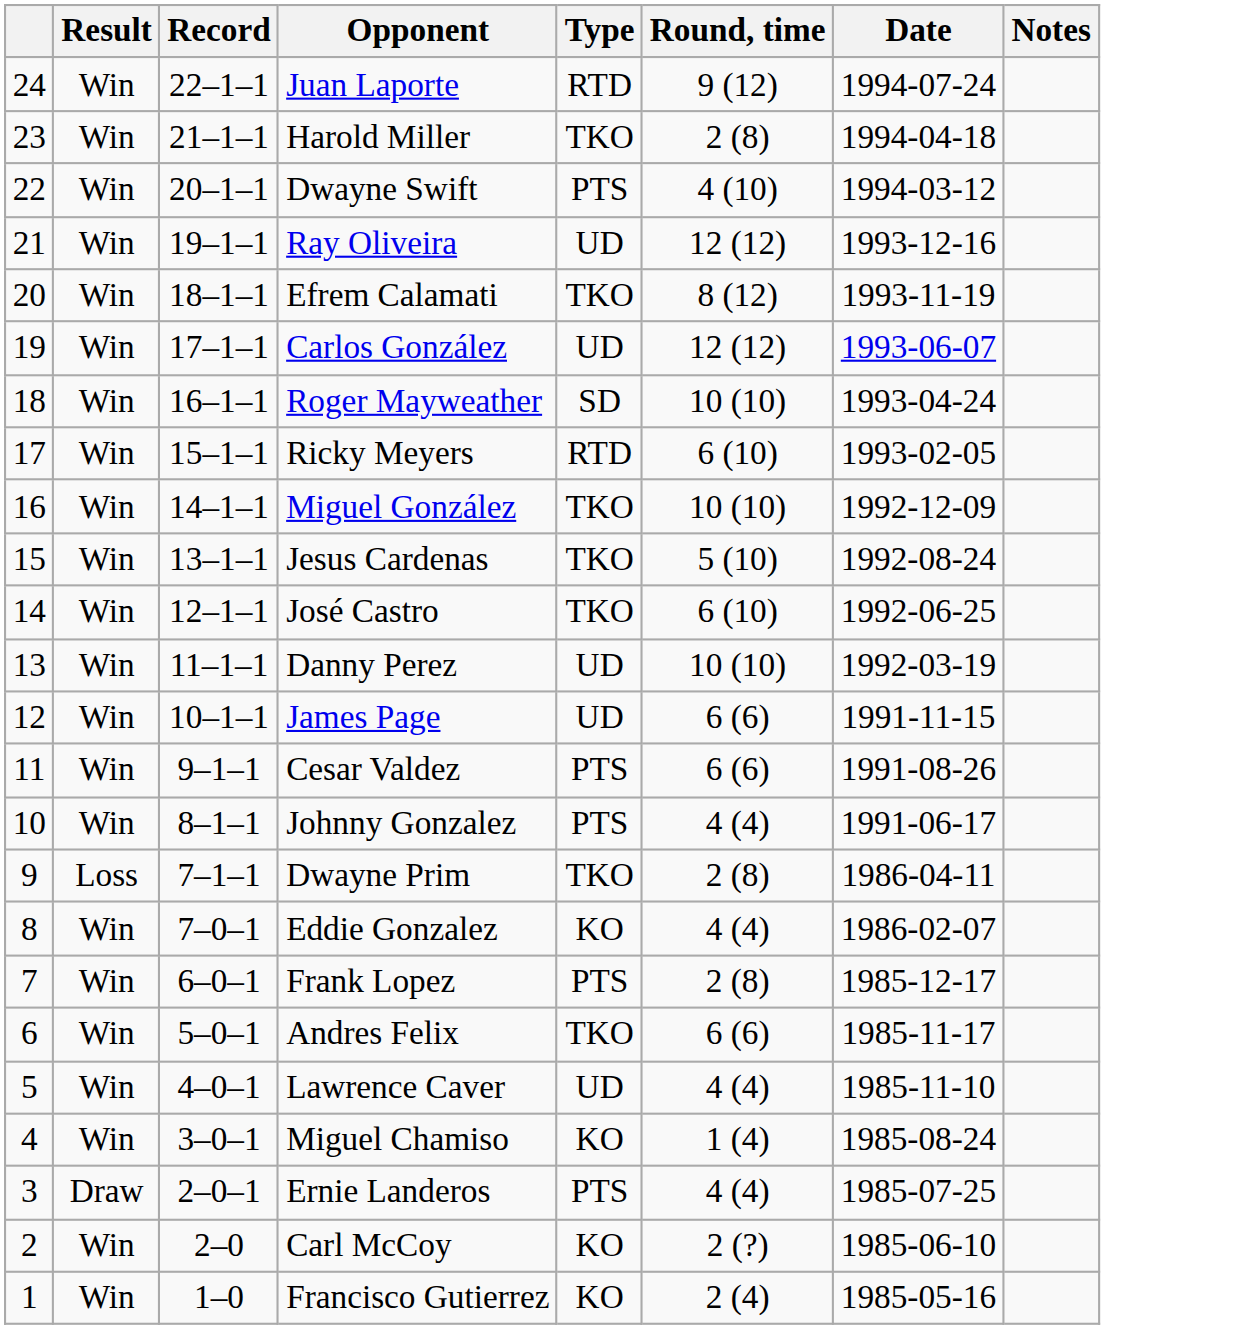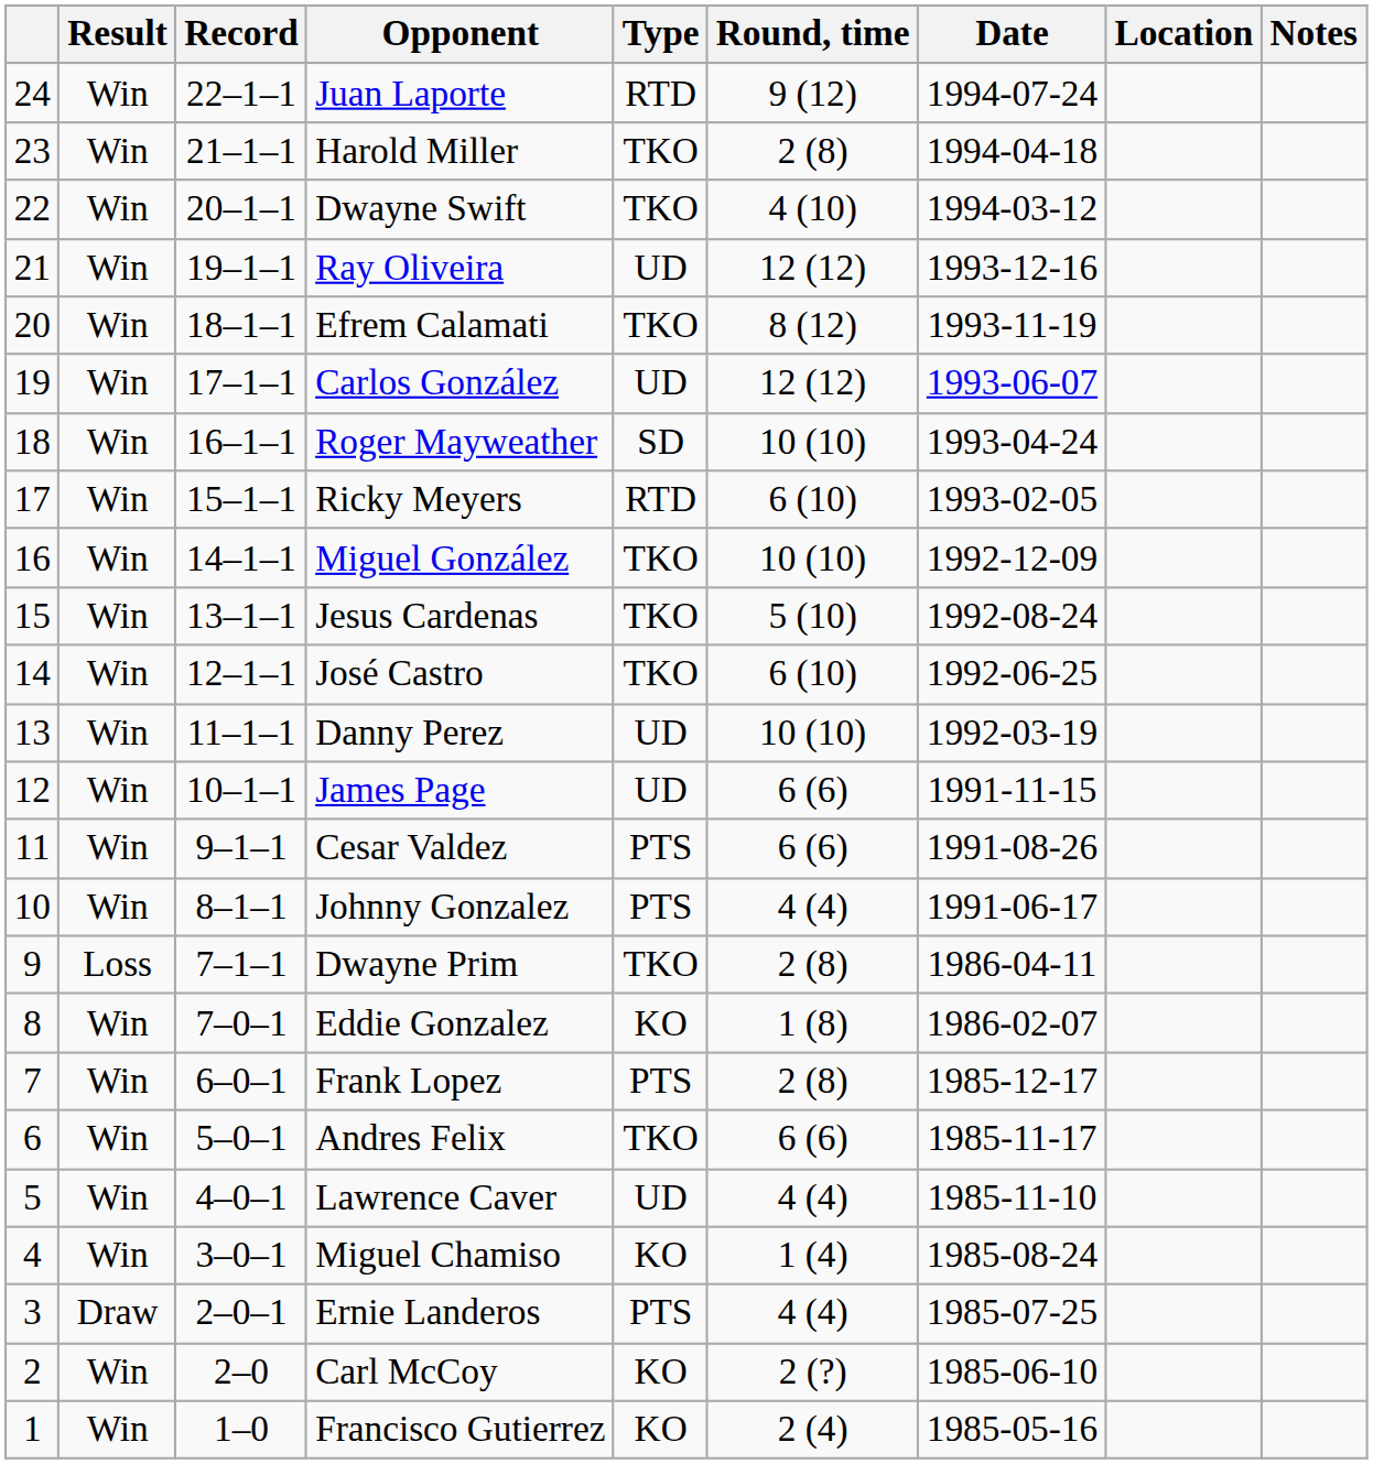 <table class=wikitable style=text-align:center>
 <tr>
 <th></th>
 <th>Result</th>
 <th>Record</th>
 <th>Opponent</th>
 <th>Type</th>
 <th>Round, time</th>
 <th>Date</th>
+<th>Location</th>
 <th>Notes</th>
 </tr>
 <tr>
 <td>24</td>
 <td>Win</td>
 <td>22–1–1</td>
 <td align=left><a href='#'>Juan Laporte</a></td>
 <td>RTD</td>
 <td>9 (12)</td>
 <td>1994-07-24</td>
 <td align=left></td>
+<td align=left></td>
 </tr>
 <tr>
 <td>23</td>
 <td>Win</td>
 <td>21–1–1</td>
 <td align=left>Harold Miller</td>
 <td>TKO</td>
 <td>2 (8)</td>
 <td>1994-04-18</td>
 <td align=left></td>
+<td align=left></td>
 </tr>
 <tr>
 <td>22</td>
 <td>Win</td>
 <td>20–1–1</td>
 <td align=left>Dwayne Swift</td>
-<td>PTS</td>
+<td>TKO</td>
 <td>4 (10)</td>
 <td>1994-03-12</td>
+<td align=left></td>
 <td align=left></td>
 </tr>
 <tr>
 <td>21</td>
 <td>Win</td>
 <td>19–1–1</td>
 <td align=left><a href='#'>Ray Oliveira</a></td>
 <td>UD</td>
 <td>12 (12)</td>
 <td>1993-12-16</td>
 <td align=left></td>
+<td align=left></td>
 </tr>
 <tr>
 <td>20</td>
 <td>Win</td>
 <td>18–1–1</td>
 <td align=left>Efrem Calamati</td>
 <td>TKO</td>
 <td>8 (12)</td>
 <td>1993-11-19</td>
+<td align=left></td>
 <td align=left></td>
 </tr>
 <tr>
 <td>19</td>
 <td>Win</td>
 <td>17–1–1</td>
 <td align=left><a href='#'>Carlos González</a></td>
 <td>UD</td>
 <td>12 (12)</td>
 <td><a href='#'>1993-06-07</a></td>
 <td align=left></td>
+<td align=left></td>
 </tr>
 <tr>
 <td>18</td>
 <td>Win</td>
 <td>16–1–1</td>
 <td align=left><a href='#'>Roger Mayweather</a></td>
 <td>SD</td>
 <td>10 (10)</td>
 <td>1993-04-24</td>
+<td align=left></td>
 <td align=left></td>
 </tr>
 <tr>
 <td>17</td>
 <td>Win</td>
 <td>15–1–1</td>
 <td align=left>Ricky Meyers</td>
 <td>RTD</td>
 <td>6 (10)</td>
 <td>1993-02-05</td>
 <td align=left></td>
+<td align=left></td>
 </tr>
 <tr>
 <td>16</td>
 <td>Win</td>
 <td>14–1–1</td>
 <td align=left><a href='#'>Miguel González</a></td>
 <td>TKO</td>
 <td>10 (10)</td>
 <td>1992-12-09</td>
+<td align=left></td>
 <td align=left></td>
 </tr>
 <tr>
 <td>15</td>
 <td>Win</td>
 <td>13–1–1</td>
 <td align=left>Jesus Cardenas</td>
 <td>TKO</td>
 <td>5 (10)</td>
 <td>1992-08-24</td>
 <td align=left></td>
+<td align=left></td>
 </tr>
 <tr>
 <td>14</td>
 <td>Win</td>
 <td>12–1–1</td>
 <td align=left>José Castro</td>
 <td>TKO</td>
 <td>6 (10)</td>
 <td>1992-06-25</td>
+<td align=left></td>
 <td align=left></td>
 </tr>
 <tr>
 <td>13</td>
 <td>Win</td>
 <td>11–1–1</td>
 <td align=left>Danny Perez</td>
 <td>UD</td>
 <td>10 (10)</td>
 <td>1992-03-19</td>
 <td align=left></td>
+<td align=left></td>
 </tr>
 <tr>
 <td>12</td>
 <td>Win</td>
 <td>10–1–1</td>
 <td align=left><a href='#'>James Page</a></td>
 <td>UD</td>
 <td>6 (6)</td>
 <td>1991-11-15</td>
+<td align=left></td>
 <td align=left></td>
 </tr>
 <tr>
 <td>11</td>
 <td>Win</td>
 <td>9–1–1</td>
 <td align=left>Cesar Valdez</td>
 <td>PTS</td>
 <td>6 (6)</td>
 <td>1991-08-26</td>
 <td align=left></td>
+<td align=left></td>
 </tr>
 <tr>
 <td>10</td>
 <td>Win</td>
 <td>8–1–1</td>
 <td align=left>Johnny Gonzalez</td>
 <td>PTS</td>
 <td>4 (4)</td>
 <td>1991-06-17</td>
+<td align=left></td>
 <td align=left></td>
 </tr>
 <tr>
 <td>9</td>
 <td>Loss</td>
 <td>7–1–1</td>
 <td align=left>Dwayne Prim</td>
 <td>TKO</td>
 <td>2 (8)</td>
 <td>1986-04-11</td>
 <td align=left></td>
+<td align=left></td>
 </tr>
 <tr>
 <td>8</td>
 <td>Win</td>
 <td>7–0–1</td>
 <td align=left>Eddie Gonzalez</td>
 <td>KO</td>
-<td>4 (4)</td>
+<td>1 (8)</td>
 <td>1986-02-07</td>
+<td align=left></td>
 <td align=left></td>
 </tr>
 <tr>
 <td>7</td>
 <td>Win</td>
 <td>6–0–1</td>
 <td align=left>Frank Lopez</td>
 <td>PTS</td>
 <td>2 (8)</td>
 <td>1985-12-17</td>
 <td align=left></td>
+<td align=left></td>
 </tr>
 <tr>
 <td>6</td>
 <td>Win</td>
 <td>5–0–1</td>
 <td align=left>Andres Felix</td>
 <td>TKO</td>
 <td>6 (6)</td>
 <td>1985-11-17</td>
+<td align=left></td>
 <td align=left></td>
 </tr>
 <tr>
 <td>5</td>
 <td>Win</td>
 <td>4–0–1</td>
 <td align=left>Lawrence Caver</td>
 <td>UD</td>
 <td>4 (4)</td>
 <td>1985-11-10</td>
 <td align=left></td>
+<td align=left></td>
 </tr>
 <tr>
 <td>4</td>
 <td>Win</td>
 <td>3–0–1</td>
 <td align=left>Miguel Chamiso</td>
 <td>KO</td>
 <td>1 (4)</td>
 <td>1985-08-24</td>
+<td align=left></td>
 <td align=left></td>
 </tr>
 <tr>
 <td>3</td>
 <td>Draw</td>
 <td>2–0–1</td>
 <td align=left>Ernie Landeros</td>
 <td>PTS</td>
 <td>4 (4)</td>
 <td>1985-07-25</td>
 <td align=left></td>
+<td align=left></td>
 </tr>
 <tr>
 <td>2</td>
 <td>Win</td>
 <td>2–0</td>
 <td align=left>Carl McCoy</td>
 <td>KO</td>
 <td>2 (?)</td>
 <td>1985-06-10</td>
+<td align=left></td>
 <td align=left></td>
 </tr>
 <tr>
 <td>1</td>
 <td>Win</td>
 <td>1–0</td>
 <td align=left>Francisco Gutierrez</td>
 <td>KO</td>
 <td>2 (4)</td>
 <td>1985-05-16</td>
 <td align=left></td>
+<td align=left></td>
 </tr>
 </table>
